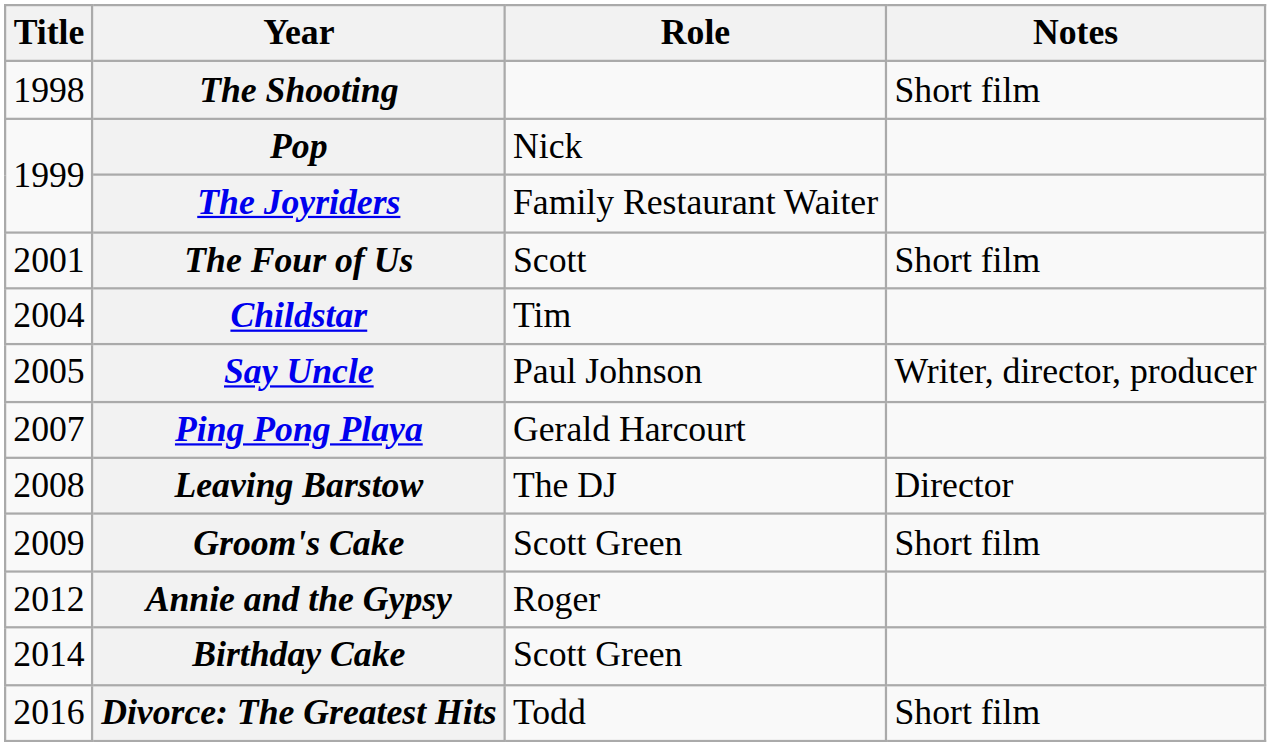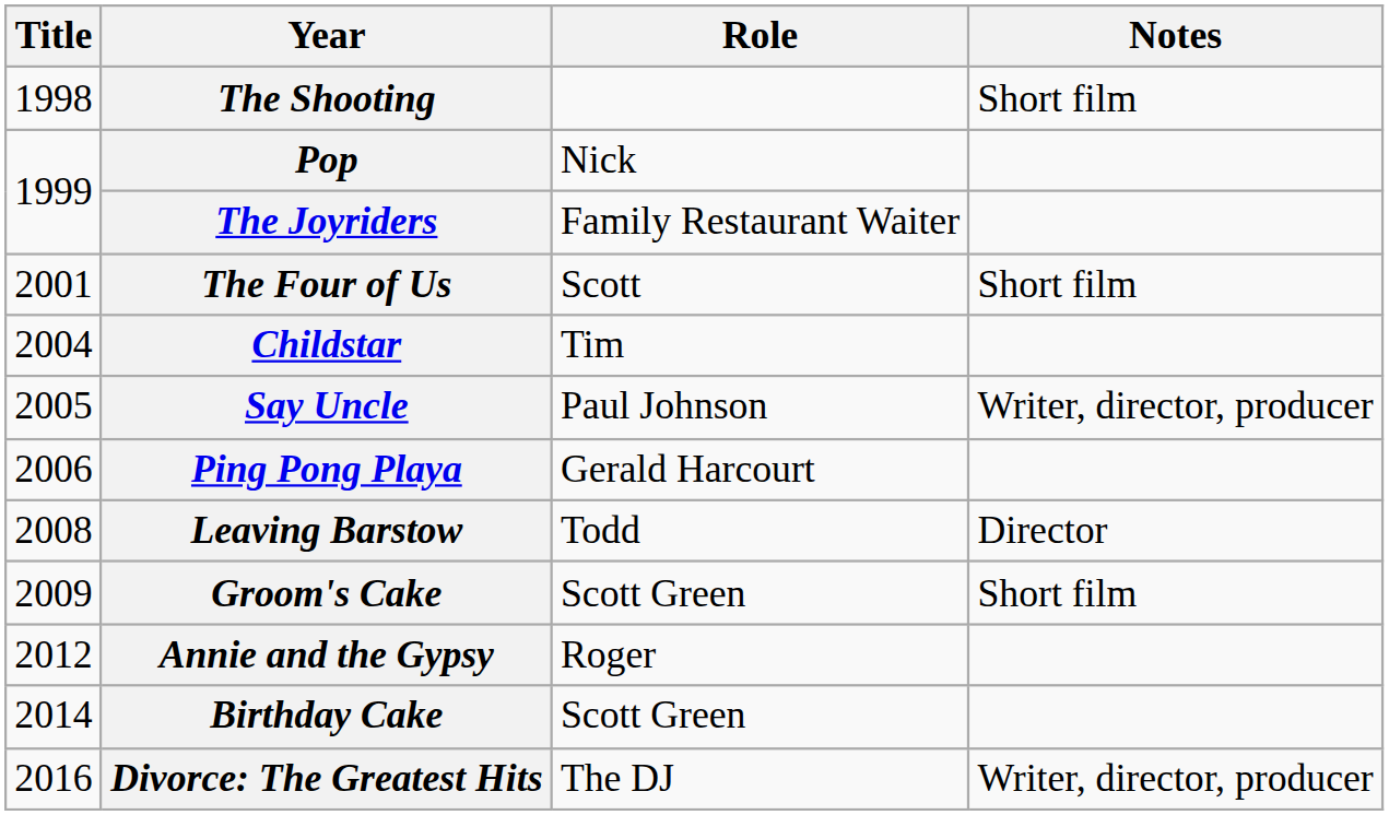 <table class="wikitable plainrowheaders sortable">
 <tr>
 <th scope="col">Title</th>
 <th scope="col">Year</th>
 <th colspan="1" scope="col">Role</th>
 <th scope="col" class="unsortable">Notes</th>
 </tr>
 <tr>
 <td>1998</td>
 <th scope=row><em>The Shooting</em></th>
 <td></td>
 <td>Short film</td>
 </tr>
 <tr>
 <td rowspan=2>1999</td>
 <th scope=row><em>Pop</em></th>
 <td>Nick</td>
 <td></td>
 </tr>
 <tr>
 <th scope=row><em><a href='#'>The Joyriders</a></em></th>
 <td>Family Restaurant Waiter</td>
 <td></td>
 </tr>
 <tr>
 <td>2001</td>
 <th scope=row><em>The Four of Us</em></th>
 <td>Scott</td>
 <td>Short film</td>
 </tr>
 <tr>
 <td>2004</td>
 <th scope=row><em><a href='#'>Childstar</a></em></th>
 <td>Tim</td>
 <td></td>
 </tr>
 <tr>
 <td>2005</td>
 <th scope=row><em><a href='#'>Say Uncle</a></em></th>
 <td>Paul Johnson</td>
 <td>Writer, director, producer</td>
 </tr>
 <tr>
-<td>2007</td>
+<td>2006</td>
 <th scope=row><em><a href='#'>Ping Pong Playa</a></em></th>
 <td>Gerald Harcourt</td>
 <td></td>
 </tr>
 <tr>
 <td>2008</td>
 <th scope=row><em>Leaving Barstow</em></th>
-<td>The DJ</td>
+<td>Todd</td>
 <td>Director</td>
 </tr>
 <tr>
 <td>2009</td>
 <th scope=row><em>Groom's Cake</em></th>
 <td>Scott Green</td>
 <td>Short film</td>
 </tr>
 <tr>
 <td>2012</td>
 <th scope=row><em>Annie and the Gypsy</em></th>
 <td>Roger</td>
 <td></td>
 </tr>
 <tr>
 <td>2014</td>
 <th scope=row><em>Birthday Cake</em></th>
 <td>Scott Green</td>
 <td></td>
 </tr>
 <tr>
 <td>2016</td>
 <th scope=row><em>Divorce: The Greatest Hits</em></th>
-<td>Todd</td>
-<td>Short film</td>
+<td>The DJ</td>
+<td>Writer, director, producer</td>
 </tr>
 </table>
